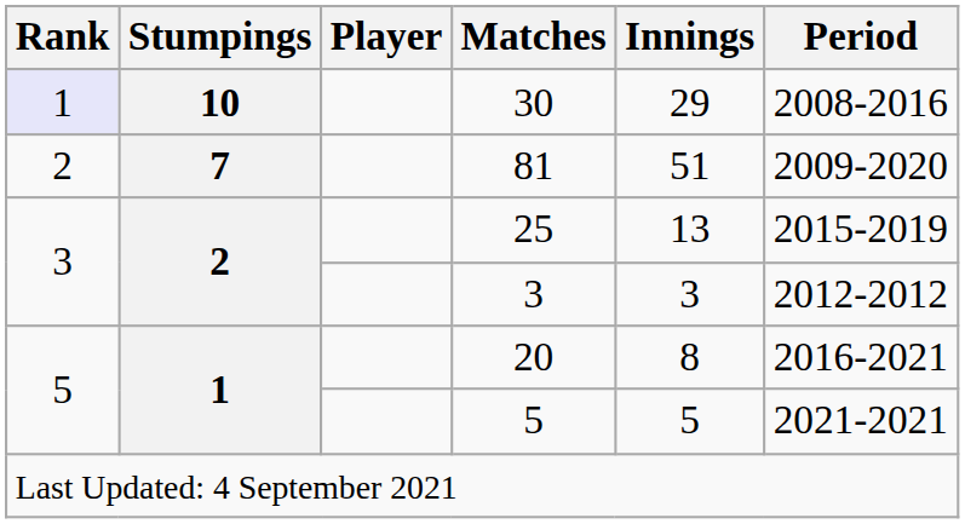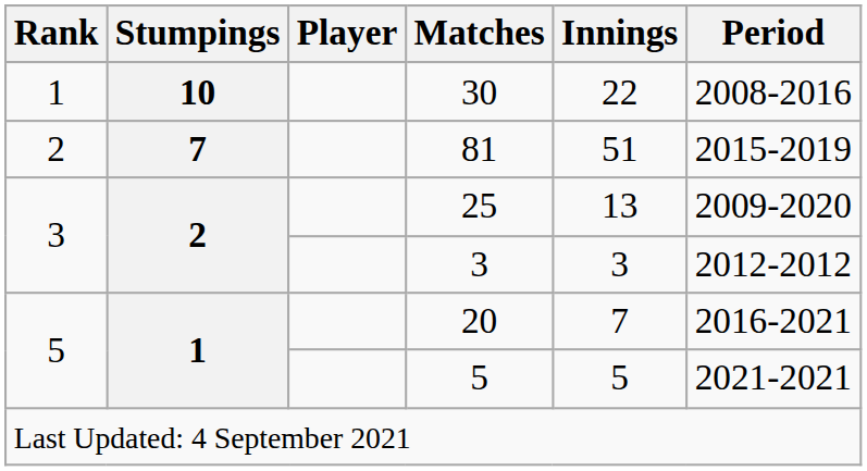 <table class="wikitable plainrowheaders sortable">
 <tr>
 <th scope=col>Rank</th>
 <th scope=col>Stumpings</th>
 <th scope=col>Player</th>
 <th scope=col>Matches</th>
 <th scope=col>Innings</th>
 <th scope=col>Period</th>
 </tr>
 <tr>
-<td align=center style="background: lavender;">1</td>
+<td align=center>1</td>
 <th scope=row style=text-align:center;>10</th>
 <td></td>
 <td align=center>30</td>
-<td align=center>29</td>
+<td align=center>22</td>
 <td>2008-2016</td>
 </tr>
 <tr>
 <td align=center>2</td>
 <th scope=row style=text-align:center;>7</th>
 <td></td>
 <td align=center>81</td>
 <td align=center>51</td>
-<td>2009-2020</td>
+<td>2015-2019</td>
 </tr>
 <tr>
 <td align=center rowspan=2>3</td>
 <th scope=row style=text-align:center; rowspan=2>2</th>
 <td></td>
 <td align=center>25</td>
 <td align=center>13</td>
-<td>2015-2019</td>
+<td>2009-2020</td>
 </tr>
 <tr>
 <td></td>
 <td align=center>3</td>
 <td align=center>3</td>
 <td>2012-2012</td>
 </tr>
 <tr>
 <td align=center rowspan=2>5</td>
 <th scope=row style=text-align:center; rowspan=2>1</th>
 <td> </td>
 <td align=center>20</td>
-<td align=center>8</td>
+<td align=center>7</td>
 <td>2016-2021</td>
 </tr>
 <tr>
 <td> </td>
 <td align=center>5</td>
 <td align=center>5</td>
 <td>2021-2021</td>
 </tr>
 <tr class=sortbottom>
 <td colspan=6><small>Last Updated: 4 September 2021</small></td>
 </tr>
 </table>
